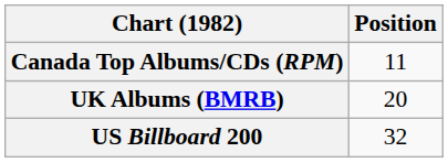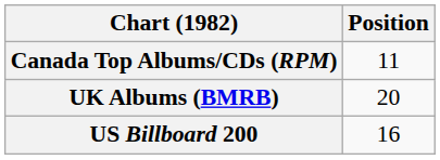 <table class="wikitable sortable plainrowheaders" style="text-align:center">
 <tr>
 <th scope="col">Chart (1982)</th>
 <th scope="col">Position</th>
 </tr>
 <tr>
 <th scope="row">Canada Top Albums/CDs (<em>RPM</em>)</th>
 <td>11</td>
 </tr>
 <tr>
 <th scope="row">UK Albums (<a href='#'>BMRB</a>)</th>
 <td>20</td>
 </tr>
 <tr>
 <th scope="row">US <em>Billboard</em> 200</th>
-<td>32</td>
+<td>16</td>
 </tr>
 </table>
